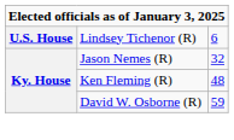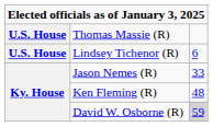 <table class=wikitable>
 <tr>
 <td colspan="3"><strong>Elected officials as of January 3, 2025</strong></td>
+</tr>
+<tr>
+<th scope=row><a href='#'>U.S. House</a></th>
+<td><a href='#'>Thomas Massie</a> (R)</td>
+<td></td>
 </tr>
 <tr>
 <th scope=row><a href='#'>U.S. House</a></th>
 <td><a href='#'>Lindsey Tichenor</a> (R)</td>
 <td><a href='#'>6</a></td>
 </tr>
 <tr>
 <th rowspan=3><a href='#'>Ky. House</a></th>
 <td><a href='#'>Jason Nemes</a> (R)</td>
-<td><a href='#'>32</a></td>
+<td><a href='#'>33</a></td>
 </tr>
 <tr>
 <td><a href='#'>Ken Fleming</a> (R)</td>
 <td><a href='#'>48</a></td>
 </tr>
 <tr>
 <td><a href='#'>David W. Osborne</a> (R)</td>
-<td><a href='#'>59</a></td>
+<td style="background: lightgrey;"><a href='#'>59</a></td>
 </tr>
 </table>
